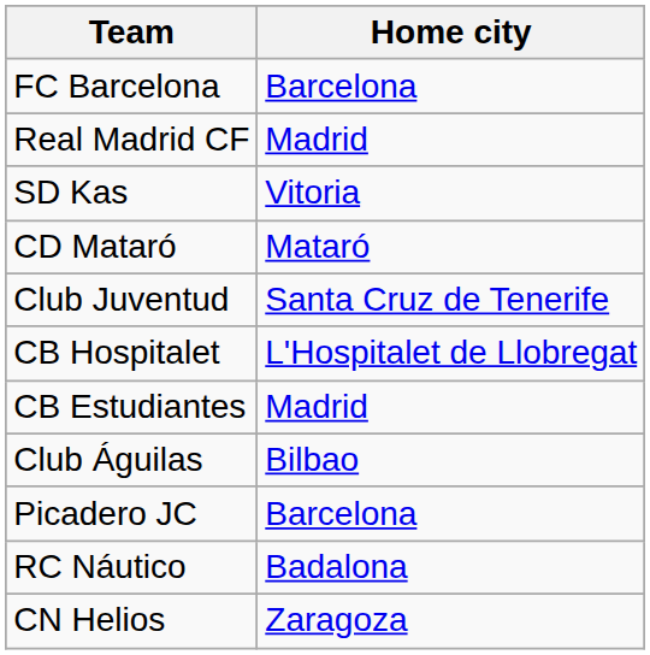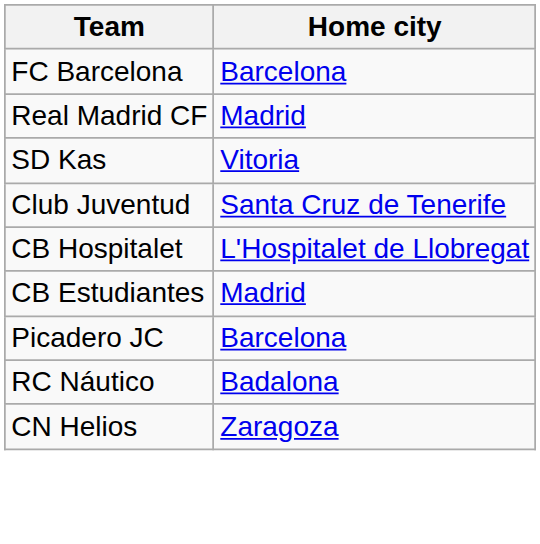 <table class="wikitable sortable">
 <tr>
 <th>Team</th>
 <th>Home city</th>
 </tr>
 <tr>
 <td>FC Barcelona</td>
 <td><a href='#'>Barcelona</a></td>
 </tr>
 <tr>
 <td>Real Madrid CF</td>
 <td><a href='#'>Madrid</a></td>
 </tr>
 <tr>
 <td>SD Kas</td>
 <td><a href='#'>Vitoria</a></td>
 </tr>
 <tr>
-<td>CD Mataró</td>
-<td><a href='#'>Mataró</a></td>
-</tr>
-<tr>
 <td>Club Juventud</td>
 <td><a href='#'>Santa Cruz de Tenerife</a></td>
 </tr>
 <tr>
 <td>CB Hospitalet</td>
 <td><a href='#'>L'Hospitalet de Llobregat</a></td>
 </tr>
 <tr>
 <td>CB Estudiantes</td>
 <td><a href='#'>Madrid</a></td>
-</tr>
-<tr>
-<td>Club Águilas</td>
-<td><a href='#'>Bilbao</a></td>
 </tr>
 <tr>
 <td>Picadero JC</td>
 <td><a href='#'>Barcelona</a></td>
 </tr>
 <tr>
 <td>RC Náutico</td>
 <td><a href='#'>Badalona</a></td>
 </tr>
 <tr>
 <td>CN Helios</td>
 <td><a href='#'>Zaragoza</a></td>
 </tr>
 </table>
